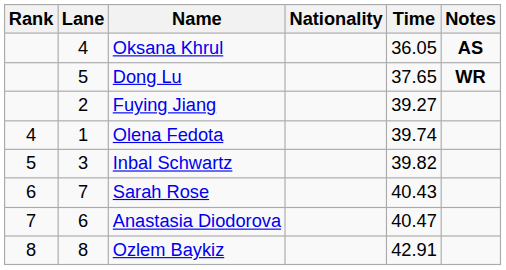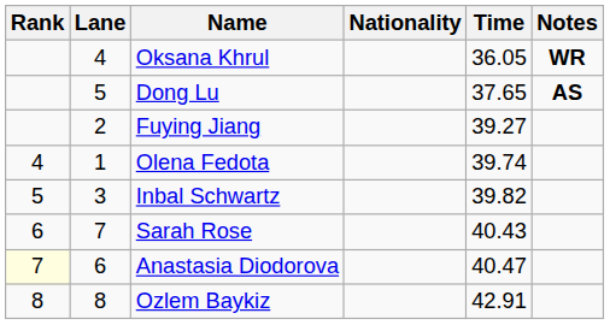 <table class="wikitable">
 <tr>
 <th>Rank</th>
 <th>Lane</th>
 <th>Name</th>
 <th>Nationality</th>
 <th>Time</th>
 <th>Notes</th>
 </tr>
 <tr>
 <td align=center></td>
 <td align=center>4</td>
 <td><a href='#'>Oksana Khrul</a></td>
 <td></td>
 <td align=center>36.05</td>
-<td align=center><strong>AS</strong></td>
+<td align=center><strong>WR</strong></td>
 </tr>
 <tr>
 <td align=center></td>
 <td align=center>5</td>
 <td><a href='#'>Dong Lu</a></td>
 <td></td>
 <td align=center>37.65</td>
-<td align=center><strong>WR</strong></td>
+<td align=center><strong>AS</strong></td>
 </tr>
 <tr>
 <td align=center></td>
 <td align=center>2</td>
 <td><a href='#'>Fuying Jiang</a></td>
 <td></td>
 <td align=center>39.27</td>
 <td align=center></td>
 </tr>
 <tr>
 <td align=center>4</td>
 <td align=center>1</td>
 <td><a href='#'>Olena Fedota</a></td>
 <td></td>
 <td align=center>39.74</td>
 <td align=center></td>
 </tr>
 <tr>
 <td align=center>5</td>
 <td align=center>3</td>
 <td><a href='#'>Inbal Schwartz</a></td>
 <td></td>
 <td align=center>39.82</td>
 <td align=center></td>
 </tr>
 <tr>
 <td align=center>6</td>
 <td align=center>7</td>
 <td><a href='#'>Sarah Rose</a></td>
 <td></td>
 <td align=center>40.43</td>
 <td align=center></td>
 </tr>
 <tr>
-<td align=center>7</td>
+<td align=center style="background: lightyellow;">7</td>
 <td align=center>6</td>
 <td><a href='#'>Anastasia Diodorova</a></td>
 <td></td>
 <td align=center>40.47</td>
 <td align=center></td>
 </tr>
 <tr>
 <td align=center>8</td>
 <td align=center>8</td>
 <td><a href='#'>Ozlem Baykiz</a></td>
 <td></td>
 <td align=center>42.91</td>
 <td align=center></td>
 </tr>
 </table>
